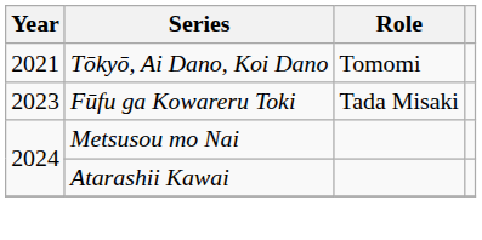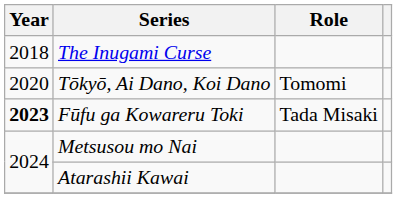 <table class="wikitable">
 <tr>
 <th>Year</th>
 <th>Series</th>
 <th>Role</th>
 <th></th>
 </tr>
 <tr>
-<td>2021</td>
+<td>2018</td>
+<td><em><a href='#'>The Inugami Curse</a></em></td>
+<td></td>
+<td></td>
+</tr>
+<tr>
+<td>2020</td>
 <td><em>Tōkyō, Ai Dano, Koi Dano</em></td>
 <td>Tomomi</td>
 <td></td>
 </tr>
 <tr>
-<td>2023</td>
+<td><strong>2023</strong></td>
 <td><em>Fūfu ga Kowareru Toki</em></td>
 <td>Tada Misaki</td>
 <td></td>
 </tr>
 <tr>
 <td rowspan=2>2024</td>
 <td><em>Metsusou mo Nai</em></td>
 <td></td>
 <td></td>
 </tr>
 <tr>
 <td><em>Atarashii Kawai</em></td>
 <td></td>
 <td></td>
 </tr>
 <tr>
 </tr>
 </table>
